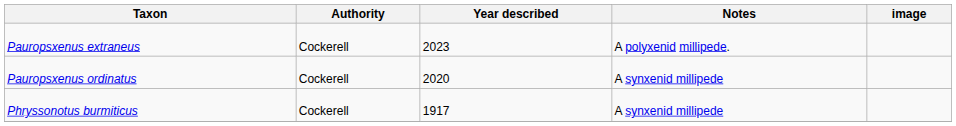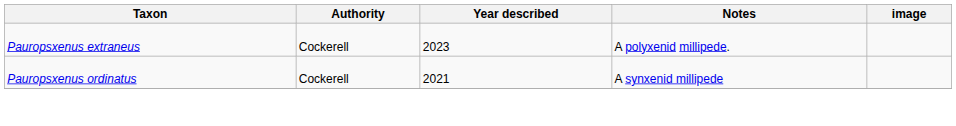 <table class="wikitable sortable" align="center" width="100%">
 <tr>
 <th>Taxon</th>
 <th>Authority</th>
 <th>Year described</th>
 <th>Notes</th>
 <th>image</th>
 </tr>
 <tr>
 <td><br><em><a href='#'>Pauropsxenus extraneus</a></em></td>
 <td><br>Cockerell</td>
 <td><br>2023</td>
 <td><br>A <a href='#'>polyxenid</a> <a href='#'>millipede</a>.</td>
 <td></td>
 </tr>
 <tr>
 <td><br><em><a href='#'>Pauropsxenus ordinatus</a></em></td>
 <td><br>Cockerell</td>
-<td><br>2020</td>
-<td><br>A <a href='#'>synxenid millipede</a></td>
-<td></td>
-</tr>
-<tr>
-<td><br><em><a href='#'>Phryssonotus burmiticus</a></em></td>
-<td><br>Cockerell</td>
-<td><br>1917</td>
+<td><br>2021</td>
 <td><br>A <a href='#'>synxenid millipede</a></td>
 <td></td>
 </tr>
 <tr>
 </tr>
 </table>
